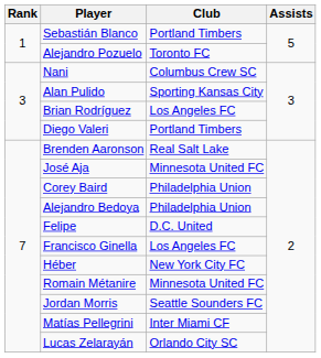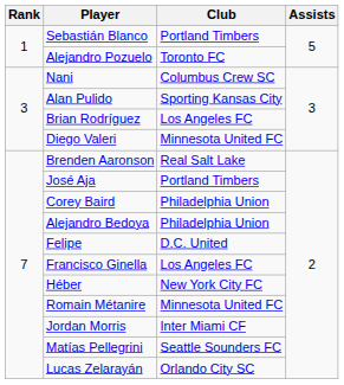 <table class="wikitable" style="text-align:center">
 <tr>
 <th>Rank</th>
 <th>Player</th>
 <th>Club</th>
 <th>Assists</th>
 </tr>
 <tr>
 <td rowspan="2">1</td>
 <td style="text-align:left"> <a href='#'>Sebastián Blanco</a></td>
 <td style="text-align:left"><a href='#'>Portland Timbers</a></td>
 <td rowspan="2">5</td>
 </tr>
 <tr>
 <td style="text-align:left"> <a href='#'>Alejandro Pozuelo</a></td>
 <td style="text-align:left"><a href='#'>Toronto FC</a></td>
 </tr>
 <tr>
 <td rowspan="4">3</td>
 <td style="text-align:left"> <a href='#'>Nani</a></td>
 <td style="text-align:left"><a href='#'>Columbus Crew SC</a></td>
 <td rowspan="4">3</td>
 </tr>
 <tr>
 <td style="text-align:left"> <a href='#'>Alan Pulido</a></td>
 <td style="text-align:left"><a href='#'>Sporting Kansas City</a></td>
 </tr>
 <tr>
 <td style="text-align:left"> <a href='#'>Brian Rodríguez</a></td>
 <td style="text-align:left"><a href='#'>Los Angeles FC</a></td>
 </tr>
 <tr>
 <td style="text-align:left"> <a href='#'>Diego Valeri</a></td>
-<td style="text-align:left"><a href='#'>Portland Timbers</a></td>
+<td style="text-align:left"><a href='#'>Minnesota United FC</a></td>
 </tr>
 <tr>
 <td rowspan="11">7</td>
 <td style="text-align:left"> <a href='#'>Brenden Aaronson</a></td>
 <td style="text-align:left"><a href='#'>Real Salt Lake</a></td>
 <td rowspan="11">2</td>
 </tr>
 <tr>
 <td style="text-align:left"> <a href='#'>José Aja</a></td>
-<td style="text-align:left"><a href='#'>Minnesota United FC</a></td>
+<td style="text-align:left"><a href='#'>Portland Timbers</a></td>
 </tr>
 <tr>
 <td style="text-align:left"> <a href='#'>Corey Baird</a></td>
 <td style="text-align:left"><a href='#'>Philadelphia Union</a></td>
 </tr>
 <tr>
 <td style="text-align:left"> <a href='#'>Alejandro Bedoya</a></td>
 <td style="text-align:left"><a href='#'>Philadelphia Union</a></td>
 </tr>
 <tr>
 <td style="text-align:left"> <a href='#'>Felipe</a></td>
 <td style="text-align:left"><a href='#'>D.C. United</a></td>
 </tr>
 <tr>
 <td style="text-align:left"> <a href='#'>Francisco Ginella</a></td>
 <td style="text-align:left"><a href='#'>Los Angeles FC</a></td>
 </tr>
 <tr>
 <td style="text-align:left"> <a href='#'>Héber</a></td>
 <td style="text-align:left"><a href='#'>New York City FC</a></td>
 </tr>
 <tr>
 <td style="text-align:left"> <a href='#'>Romain Métanire</a></td>
 <td style="text-align:left"><a href='#'>Minnesota United FC</a></td>
 </tr>
 <tr>
 <td style="text-align:left"> <a href='#'>Jordan Morris</a></td>
-<td style="text-align:left"><a href='#'>Seattle Sounders FC</a></td>
+<td style="text-align:left"><a href='#'>Inter Miami CF</a></td>
 </tr>
 <tr>
 <td style="text-align:left"> <a href='#'>Matías Pellegrini</a></td>
-<td style="text-align:left"><a href='#'>Inter Miami CF</a></td>
+<td style="text-align:left"><a href='#'>Seattle Sounders FC</a></td>
 </tr>
 <tr>
 <td style="text-align:left"> <a href='#'>Lucas Zelarayán</a></td>
 <td style="text-align:left"><a href='#'>Orlando City SC</a></td>
 </tr>
 </table>
